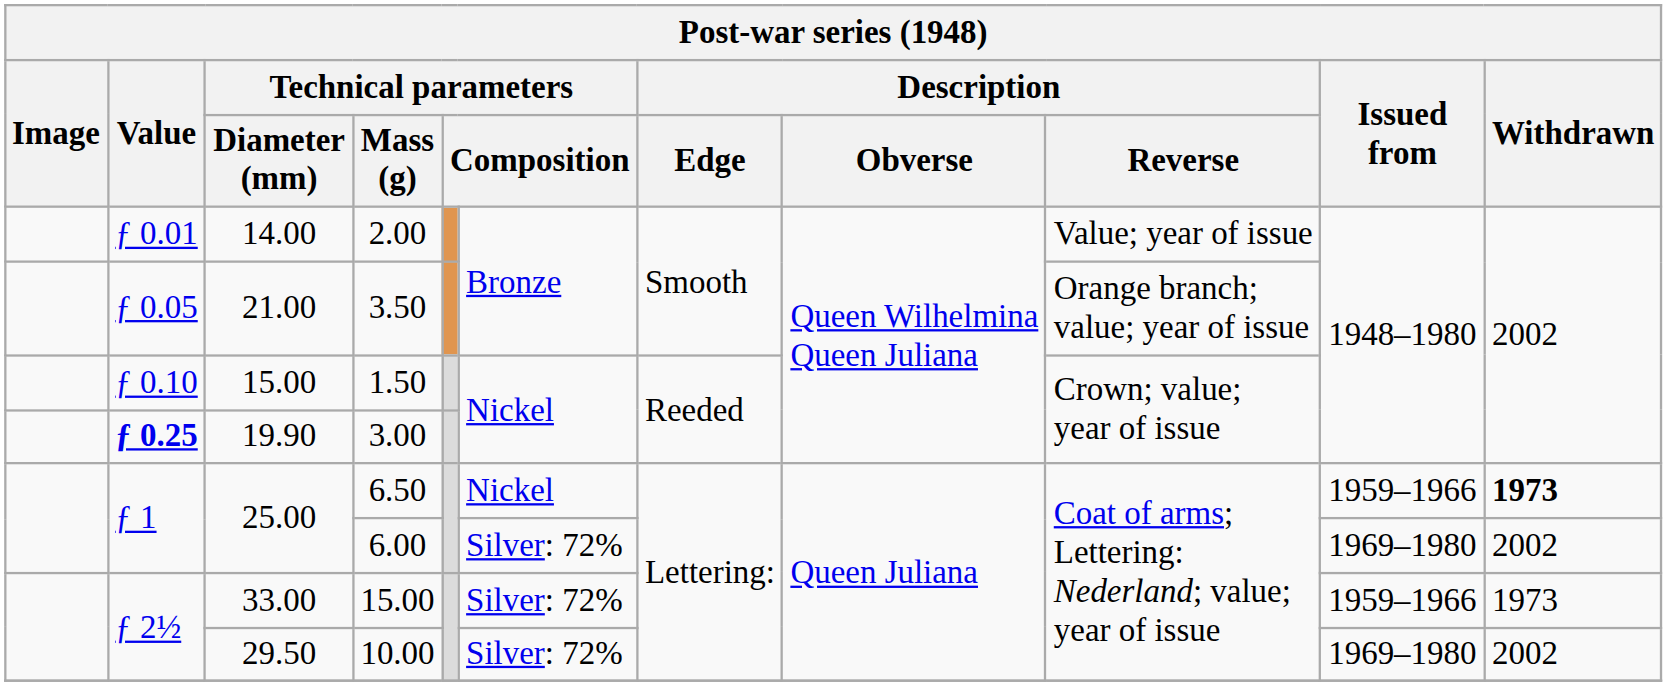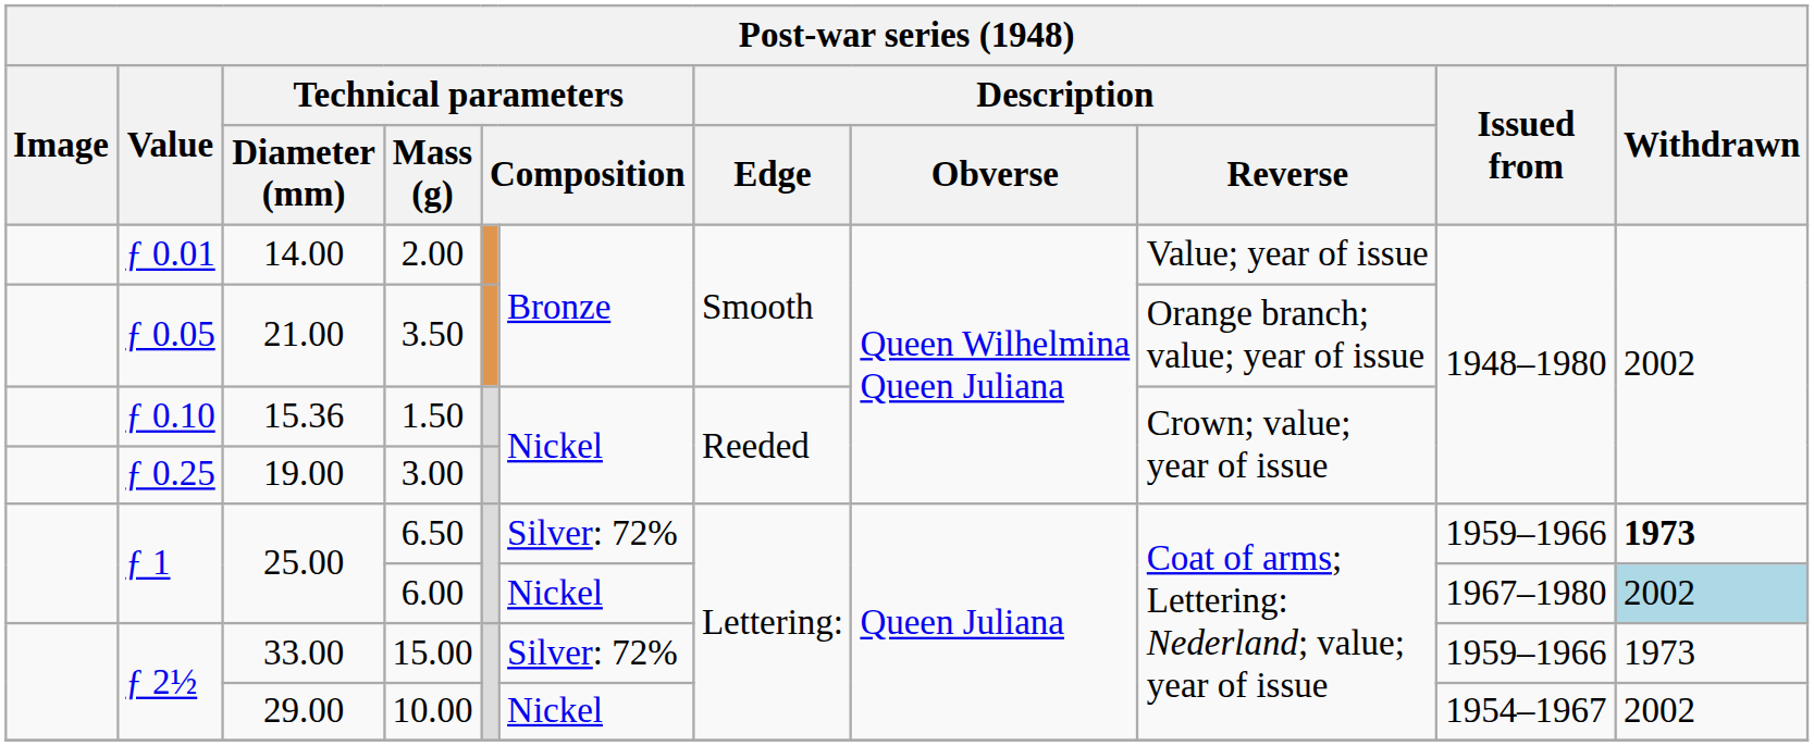 <table class="wikitable" style="margin:auto; font-size:90%; border-width:1px;">
 <tr>
 <th colspan="12">Post-war series (1948)<br></th>
 </tr>
 <tr>
 <th rowspan=2>Image</th>
 <th rowspan=2>Value</th>
 <th colspan=4>Technical parameters</th>
 <th colspan=3>Description</th>
 <th rowspan=2>Issued<br>from</th>
 <th rowspan=2>Withdrawn</th>
 </tr>
 <tr>
 <th>Diameter<br>(mm)</th>
 <th>Mass<br>(g)</th>
 <th colspan=2>Composition</th>
 <th>Edge</th>
 <th>Obverse</th>
 <th>Reverse</th>
 </tr>
 <tr>
 <td></td>
 <td><a href='#'>ƒ 0.01</a></td>
 <td align=center>14.00</td>
 <td align=center>2.00</td>
 <td style="background-color:#e0954f;"></td>
 <td rowspan=2><a href='#'>Bronze</a></td>
 <td rowspan=2>Smooth</td>
 <td rowspan=4><a href='#'>Queen Wilhelmina</a> <br><a href='#'>Queen Juliana</a> </td>
 <td>Value; year of issue</td>
 <td rowspan=4>1948–1980</td>
 <td rowspan=4>2002</td>
 </tr>
 <tr>
 <td></td>
 <td><a href='#'>ƒ 0.05</a></td>
 <td align=center>21.00</td>
 <td align=center>3.50</td>
 <td style="background-color:#e0954f;"></td>
 <td>Orange branch;<br>value; year of issue</td>
 </tr>
 <tr>
 <td></td>
 <td><a href='#'>ƒ 0.10</a></td>
-<td align=center>15.00</td>
+<td align=center>15.36</td>
 <td align=center>1.50</td>
 <td style="background-color:#dcdcdc;"></td>
 <td rowspan=2><a href='#'>Nickel</a></td>
 <td rowspan=2>Reeded</td>
 <td rowspan=2>Crown; value;<br>year of issue</td>
 </tr>
 <tr>
 <td></td>
-<td><strong><a href='#'>ƒ 0.25</a></strong></td>
-<td align=center>19.90</td>
+<td><a href='#'>ƒ 0.25</a></td>
+<td align=center>19.00</td>
 <td align=center>3.00</td>
 <td style="background-color:#dcdcdc;"></td>
 </tr>
 <tr>
 <td rowspan=2></td>
 <td rowspan=2><a href='#'>ƒ 1</a></td>
 <td rowspan=2 align=center>25.00</td>
 <td align=center>6.50</td>
 <td rowspan=2 style="background-color:#dcdcdc;"></td>
-<td><a href='#'>Nickel</a></td>
+<td><a href='#'>Silver</a>: 72%</td>
 <td rowspan=4>Lettering:<br></td>
 <td rowspan=4><a href='#'>Queen Juliana</a></td>
 <td rowspan=4><a href='#'>Coat of arms</a>;<br>Lettering:<br><em>Nederland</em>; value;<br>year of issue</td>
 <td>1959–1966</td>
 <td><strong>1973</strong></td>
 </tr>
 <tr>
 <td align=center>6.00</td>
-<td><a href='#'>Silver</a>: 72%</td>
-<td>1969–1980</td>
-<td>2002</td>
+<td><a href='#'>Nickel</a></td>
+<td>1967–1980</td>
+<td style="background: lightblue;">2002</td>
 </tr>
 <tr>
 <td rowspan=2></td>
 <td rowspan=2><a href='#'>ƒ 2½</a></td>
 <td align=center>33.00</td>
 <td align=center>15.00</td>
 <td rowspan=2 style="background-color:#dcdcdc;"></td>
 <td><a href='#'>Silver</a>: 72%</td>
 <td>1959–1966</td>
 <td>1973</td>
 </tr>
 <tr>
-<td align=center>29.50</td>
+<td align=center>29.00</td>
 <td align=center>10.00</td>
-<td><a href='#'>Silver</a>: 72%</td>
-<td>1969–1980</td>
+<td><a href='#'>Nickel</a></td>
+<td>1954–1967</td>
 <td>2002</td>
 </tr>
 <tr>
 </tr>
 </table>
